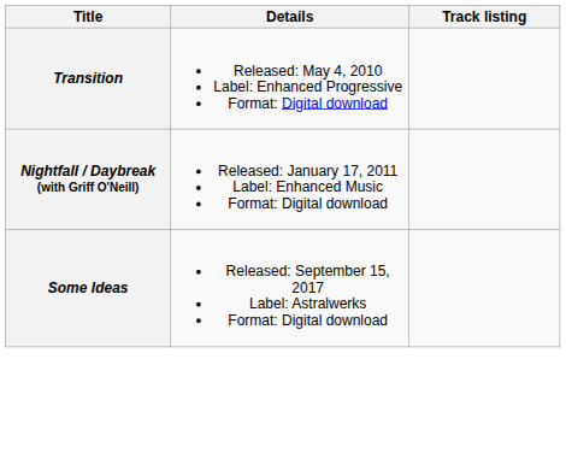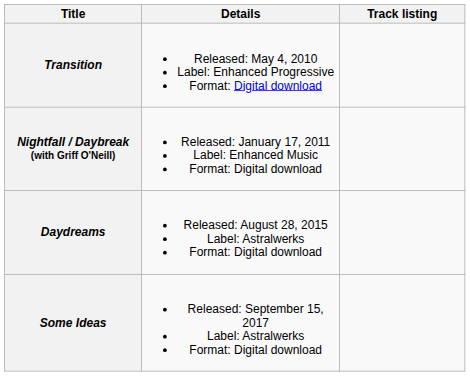 <table class="wikitable plainrowheaders" style="text-align:center;">
 <tr>
 <th scope="col" style="width:11em;">Title</th>
 <th scope="col" style="width:16em;">Details</th>
 <th scope="col" style="width:10em;">Track listing</th>
 </tr>
 <tr>
 <th scope="row"><em>Transition</em></th>
 <td><br><ul><li>Released: May 4, 2010</li><li>Label: Enhanced Progressive</li><li>Format: <a href='#'>Digital download</a></li></ul></td>
 <td></td>
 </tr>
 <tr>
 <th scope="row"><em>Nightfall / Daybreak</em> <br><small>(with Griff O'Neill)</small></th>
 <td><br><ul><li>Released: January 17, 2011</li><li>Label: Enhanced Music</li><li>Format: Digital download</li></ul></td>
 <td></td>
 </tr>
 <tr>
+<th scope="row"><em>Daydreams</em></th>
+<td><br><ul><li>Released: August 28, 2015</li><li>Label: Astralwerks</li><li>Format: Digital download</li></ul></td>
+<td></td>
+</tr>
+<tr>
 <th scope="row"><em>Some Ideas</em></th>
 <td><br><ul><li>Released: September 15, 2017</li><li>Label: Astralwerks</li><li>Format: Digital download</li></ul></td>
 <td></td>
 </tr>
 </table>
